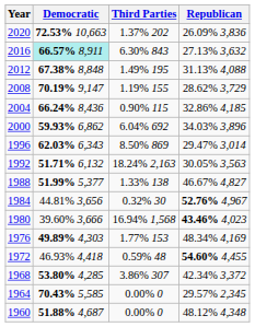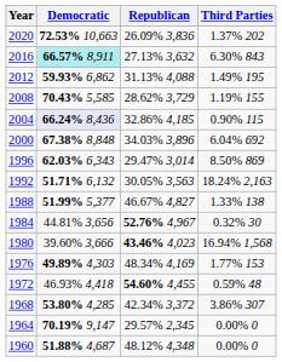 <table class="wikitable mw-collapsible mw-collapsed"  style="float:right; margin:1em; font-size:95%;">
 <tr style="background:lightgrey;">
 <th>Year</th>
 <th><a href='#'>Democratic</a></th>
+<th><a href='#'>Republican</a></th>
 <th><a href='#'>Third Parties</a></th>
-<th><a href='#'>Republican</a></th>
 </tr>
 <tr>
 <td align="center" ><a href='#'>2020</a></td>
 <td align="center" ><strong>72.53%</strong> <em>10,663</em></td>
+<td align="center" >26.09% <em>3,836</em></td>
 <td align="center" >1.37% <em>202</em></td>
-<td align="center" >26.09% <em>3,836</em></td>
 </tr>
 <tr>
 <td align="center" ><a href='#'>2016</a></td>
 <td align="center"  style="background: paleturquoise;"><strong>66.57%</strong> <em>8,911</em></td>
+<td align="center" >27.13% <em>3,632</em></td>
 <td align="center" >6.30% <em>843</em></td>
-<td align="center" >27.13% <em>3,632</em></td>
 </tr>
 <tr>
 <td align="center" ><a href='#'>2012</a></td>
-<td align="center" ><strong>67.38%</strong> <em>8,848</em></td>
+<td align="center" ><strong>59.93%</strong> <em>6,862</em></td>
+<td align="center" >31.13% <em>4,088</em></td>
 <td align="center" >1.49% <em>195</em></td>
-<td align="center" >31.13% <em>4,088</em></td>
 </tr>
 <tr>
 <td align="center" ><a href='#'>2008</a></td>
-<td align="center" ><strong>70.19%</strong> <em>9,147</em></td>
+<td align="center" ><strong>70.43%</strong> <em>5,585</em></td>
+<td align="center" >28.62% <em>3,729</em></td>
 <td align="center" >1.19% <em>155</em></td>
-<td align="center" >28.62% <em>3,729</em></td>
 </tr>
 <tr>
 <td align="center" ><a href='#'>2004</a></td>
-<td align="center" ><strong>66.24%</strong> <em>8,436</em></td>
+<td align="center"  style="background: lavender;"><strong>66.24%</strong> <em>8,436</em></td>
+<td align="center" >32.86% <em>4,185</em></td>
 <td align="center" >0.90% <em>115</em></td>
-<td align="center" >32.86% <em>4,185</em></td>
 </tr>
 <tr>
 <td align="center" ><a href='#'>2000</a></td>
-<td align="center" ><strong>59.93%</strong> <em>6,862</em></td>
+<td align="center" ><strong>67.38%</strong> <em>8,848</em></td>
+<td align="center" >34.03% <em>3,896</em></td>
 <td align="center" >6.04% <em>692</em></td>
-<td align="center" >34.03% <em>3,896</em></td>
 </tr>
 <tr>
 <td align="center" ><a href='#'>1996</a></td>
 <td align="center" ><strong>62.03%</strong> <em>6,343</em></td>
+<td align="center" >29.47% <em>3,014</em></td>
 <td align="center" >8.50% <em>869</em></td>
-<td align="center" >29.47% <em>3,014</em></td>
 </tr>
 <tr>
 <td align="center" ><a href='#'>1992</a></td>
 <td align="center" ><strong>51.71%</strong> <em>6,132</em></td>
+<td align="center" >30.05% <em>3,563</em></td>
 <td align="center" >18.24% <em>2,163</em></td>
-<td align="center" >30.05% <em>3,563</em></td>
 </tr>
 <tr>
 <td align="center" ><a href='#'>1988</a></td>
 <td align="center" ><strong>51.99%</strong> <em>5,377</em></td>
+<td align="center" >46.67% <em>4,827</em></td>
 <td align="center" >1.33% <em>138</em></td>
-<td align="center" >46.67% <em>4,827</em></td>
 </tr>
 <tr>
 <td align="center" ><a href='#'>1984</a></td>
 <td align="center" >44.81% <em>3,656</em></td>
+<td align="center" ><strong>52.76%</strong> <em>4,967</em></td>
 <td align="center" >0.32% <em>30</em></td>
-<td align="center" ><strong>52.76%</strong> <em>4,967</em></td>
 </tr>
 <tr>
 <td align="center" ><a href='#'>1980</a></td>
 <td align="center" >39.60% <em>3,666</em></td>
+<td align="center" ><strong>43.46%</strong> <em>4,023</em></td>
 <td align="center" >16.94% <em>1,568</em></td>
-<td align="center" ><strong>43.46%</strong> <em>4,023</em></td>
 </tr>
 <tr>
 <td align="center" ><a href='#'>1976</a></td>
 <td align="center" ><strong>49.89%</strong> <em>4,303</em></td>
+<td align="center" >48.34% <em>4,169</em></td>
 <td align="center" >1.77% <em>153</em></td>
-<td align="center" >48.34% <em>4,169</em></td>
 </tr>
 <tr>
 <td align="center" ><a href='#'>1972</a></td>
 <td align="center" >46.93% <em>4,418</em></td>
+<td align="center" ><strong>54.60%</strong> <em>4,455</em></td>
 <td align="center" >0.59% <em>48</em></td>
-<td align="center" ><strong>54.60%</strong> <em>4,455</em></td>
 </tr>
 <tr>
 <td align="center" ><a href='#'>1968</a></td>
 <td align="center" ><strong>53.80%</strong> <em>4,285</em></td>
+<td align="center" >42.34% <em>3,372</em></td>
 <td align="center" >3.86% <em>307</em></td>
-<td align="center" >42.34% <em>3,372</em></td>
 </tr>
 <tr>
 <td align="center" ><a href='#'>1964</a></td>
-<td align="center" ><strong>70.43%</strong> <em>5,585</em></td>
+<td align="center" ><strong>70.19%</strong> <em>9,147</em></td>
+<td align="center" >29.57% <em>2,345</em></td>
 <td align="center" >0.00% <em>0</em></td>
-<td align="center" >29.57% <em>2,345</em></td>
 </tr>
 <tr>
 <td align="center" ><a href='#'>1960</a></td>
 <td align="center" ><strong>51.88%</strong> <em>4,687</em></td>
+<td align="center" >48.12% <em>4,348</em></td>
 <td align="center" >0.00% <em>0</em></td>
-<td align="center" >48.12% <em>4,348</em></td>
 </tr>
 </table>
